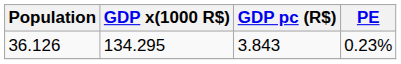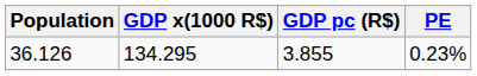 <table class="wikitable" border="1">
 <tr>
 <th>Population</th>
 <th><a href='#'>GDP</a> x(1000 R$)</th>
 <th><a href='#'>GDP pc</a> (R$)</th>
 <th><a href='#'>PE</a></th>
 </tr>
 <tr>
 <td>36.126</td>
 <td>134.295</td>
-<td>3.843</td>
+<td>3.855</td>
 <td>0.23%</td>
 </tr>
 <tr>
 </tr>
 </table>
